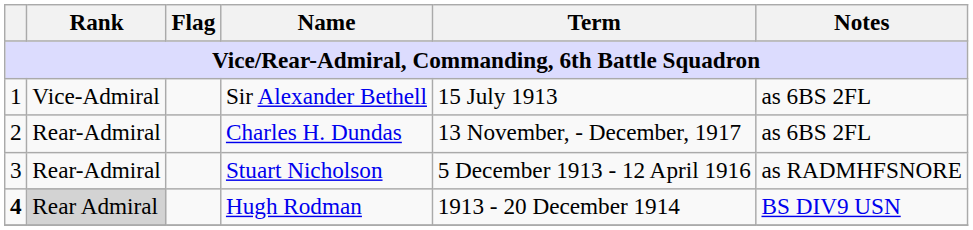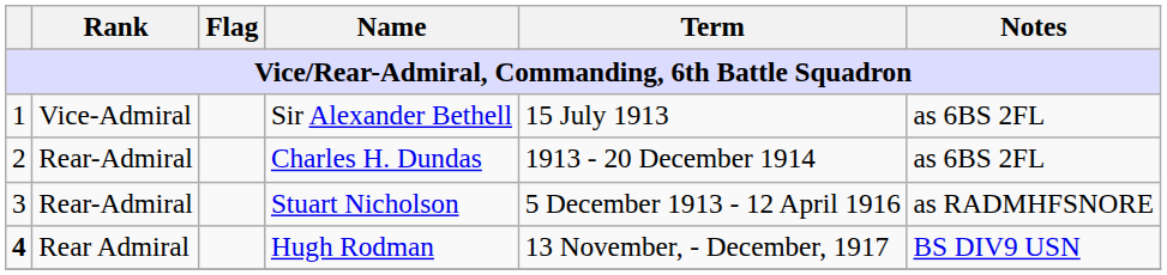 <table class="wikitable">
 <tr>
 <th></th>
 <th>Rank</th>
 <th>Flag</th>
 <th>Name</th>
 <th>Term</th>
 <th>Notes</th>
 </tr>
 <tr>
 <td colspan="6" align="center" style="background:#dcdcfe;"><strong>Vice/Rear-Admiral, Commanding, 6th Battle Squadron</strong></td>
 </tr>
 <tr>
 <td>1</td>
 <td>Vice-Admiral</td>
 <td></td>
 <td>Sir <a href='#'>Alexander Bethell</a></td>
 <td>15 July 1913</td>
 <td>as 6BS 2FL</td>
 </tr>
 <tr>
 <td>2</td>
 <td>Rear-Admiral</td>
 <td></td>
 <td><a href='#'>Charles H. Dundas</a></td>
-<td>13 November, - December, 1917</td>
+<td>1913 - 20 December 1914</td>
 <td>as 6BS 2FL</td>
 </tr>
 <tr>
 <td>3</td>
 <td>Rear-Admiral</td>
 <td></td>
 <td><a href='#'>Stuart Nicholson</a></td>
 <td>5 December 1913 - 12 April 1916</td>
 <td>as RADMHFSNORE</td>
 </tr>
 <tr>
 <td><strong>4</strong></td>
-<td style="background: lightgrey;">Rear Admiral</td>
+<td>Rear Admiral</td>
 <td></td>
 <td><a href='#'>Hugh Rodman</a></td>
-<td>1913 - 20 December 1914</td>
+<td>13 November, - December, 1917</td>
 <td><a href='#'>BS DIV9 USN</a></td>
 </tr>
 <tr>
 </tr>
 </table>
